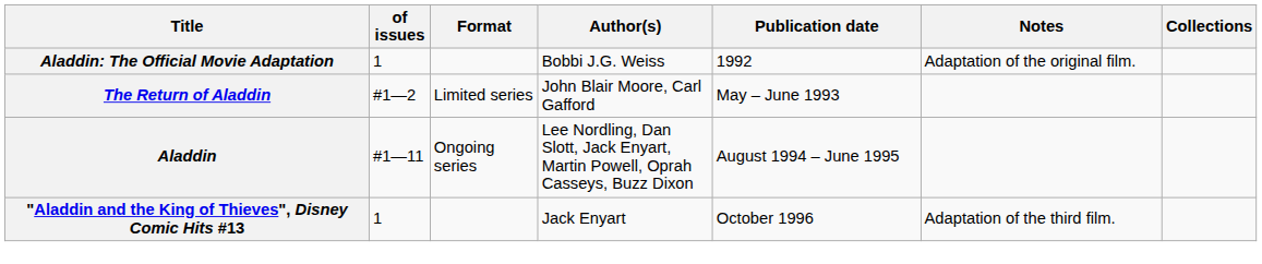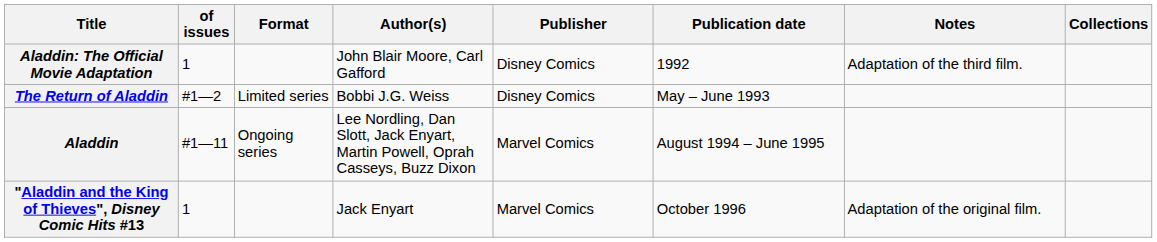 <table class="wikitable">
 <tr>
 <th>Title</th>
 <th style="width:40pt"> of issues</th>
 <th style="width:75pt">Format</th>
 <th style="width:125pt">Author(s)</th>
+<th style="width:125pt">Publisher</th>
 <th style="width:150pt">Publication date</th>
 <th style="width:175pt">Notes</th>
 <th>Collections</th>
 </tr>
 <tr>
 <th><em>Aladdin: The Official Movie Adaptation</em></th>
 <td>1</td>
 <td></td>
-<td>Bobbi J.G. Weiss</td>
+<td>John Blair Moore, Carl Gafford</td>
+<td>Disney Comics</td>
 <td>1992</td>
-<td>Adaptation of the original film.</td>
+<td>Adaptation of the third film.</td>
 <td></td>
 </tr>
 <tr>
 <th><em><a href='#'>The Return of Aladdin</a></em></th>
 <td>#1—2</td>
 <td>Limited series</td>
-<td>John Blair Moore, Carl Gafford</td>
+<td>Bobbi J.G. Weiss</td>
+<td>Disney Comics</td>
 <td>May – June 1993</td>
 <td></td>
 <td></td>
 </tr>
 <tr>
 <th><em>Aladdin</em></th>
 <td>#1—11</td>
 <td>Ongoing series</td>
 <td>Lee Nordling, Dan Slott, Jack Enyart, Martin Powell, Oprah Casseys, Buzz Dixon</td>
+<td>Marvel Comics</td>
 <td>August 1994 – June 1995</td>
 <td></td>
 <td></td>
 </tr>
 <tr>
 <th>"<a href='#'>Aladdin and the King of Thieves</a>", <em>Disney Comic Hits</em> #13</th>
 <td>1</td>
 <td></td>
 <td>Jack Enyart</td>
+<td>Marvel Comics</td>
 <td>October 1996</td>
-<td>Adaptation of the third film.</td>
+<td>Adaptation of the original film.</td>
 <td></td>
 </tr>
 </table>
